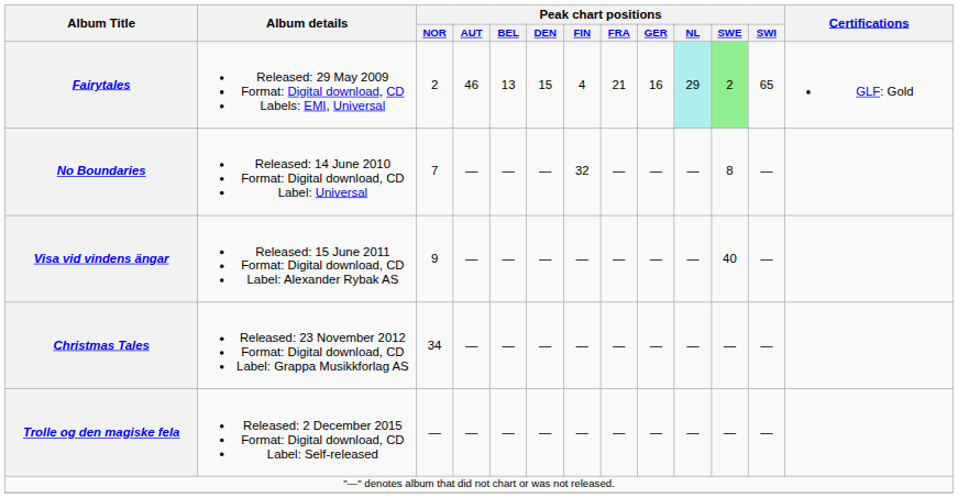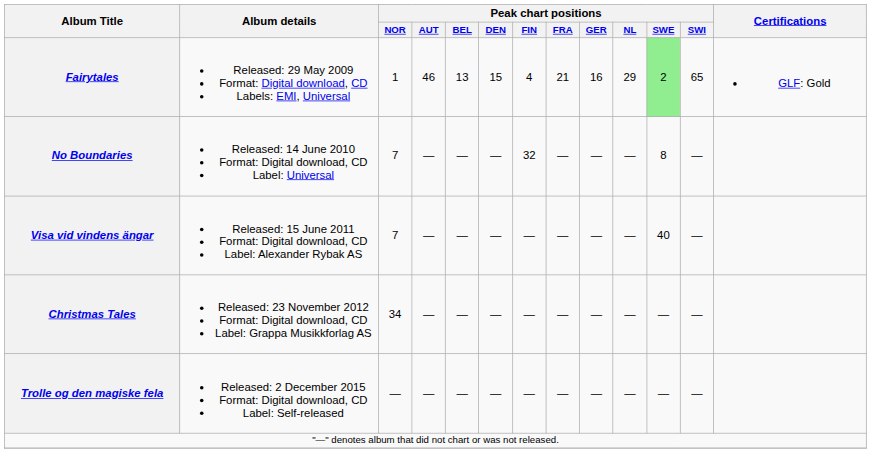 <table class="wikitable plainrowheaders" style="text-align:center;">
 <tr>
 <th scope="col" rowspan="2" style="width:15em;">Album Title</th>
 <th scope="col" rowspan="2" style="width:17em;">Album details</th>
 <th scope="col" colspan="10">Peak chart positions</th>
 <th scope="col" rowspan="2" style="width:13em;"><a href='#'>Certifications</a></th>
 </tr>
 <tr>
 <th scope="col" style="width:3em;font-size:85%;"><a href='#'>NOR</a><br></th>
 <th scope="col" style="width:3em;font-size:85%;"><a href='#'>AUT</a><br></th>
 <th scope="col" style="width:3em;font-size:85%;"><a href='#'>BEL</a><br></th>
 <th scope="col" style="width:3em;font-size:85%;"><a href='#'>DEN</a><br></th>
 <th scope="col" style="width:3em;font-size:85%;"><a href='#'>FIN</a><br></th>
 <th scope="col" style="width:3em;font-size:85%;"><a href='#'>FRA</a><br></th>
 <th scope="col" style="width:3em;font-size:85%;"><a href='#'>GER</a><br></th>
 <th scope="col" style="width:3em;font-size:85%;"><a href='#'>NL</a><br></th>
 <th scope="col" style="width:3em;font-size:85%;"><a href='#'>SWE</a><br></th>
 <th scope="col" style="width:3em;font-size:85%;"><a href='#'>SWI</a><br></th>
 </tr>
 <tr>
 <th scope="row"><em><a href='#'>Fairytales</a></em></th>
 <td><br><ul><li>Released: 29 May 2009</li><li>Format: <a href='#'>Digital download</a>, <a href='#'>CD</a></li><li>Labels: <a href='#'>EMI</a>, <a href='#'>Universal</a></li></ul></td>
-<td>2</td>
+<td>1</td>
 <td>46</td>
 <td>13</td>
 <td>15</td>
 <td>4</td>
 <td>21</td>
 <td>16</td>
-<td style="background: paleturquoise;">29</td>
+<td>29</td>
 <td style="background: lightgreen;">2</td>
 <td>65</td>
 <td><br><ul><li><a href='#'>GLF</a>: Gold</li></ul></td>
 </tr>
 <tr>
 <th scope="row"><em><a href='#'>No Boundaries</a></em></th>
 <td><br><ul><li>Released: 14 June 2010</li><li>Format: Digital download, CD</li><li>Label: <a href='#'>Universal</a></li></ul></td>
 <td>7</td>
 <td>—</td>
 <td>—</td>
 <td>—</td>
 <td>32</td>
 <td>—</td>
 <td>—</td>
 <td>—</td>
 <td>8</td>
 <td>—</td>
 <td></td>
 </tr>
 <tr>
 <th scope="row"><em><a href='#'>Visa vid vindens ängar</a></em></th>
 <td><br><ul><li>Released: 15 June 2011</li><li>Format: Digital download, CD</li><li>Label: Alexander Rybak AS</li></ul></td>
-<td>9</td>
+<td>7</td>
 <td>—</td>
 <td>—</td>
 <td>—</td>
 <td>—</td>
 <td>—</td>
 <td>—</td>
 <td>—</td>
 <td>40</td>
 <td>—</td>
 <td></td>
 </tr>
 <tr>
 <th scope="row"><em><a href='#'>Christmas Tales</a></em></th>
 <td><br><ul><li>Released: 23 November 2012</li><li>Format: Digital download, CD</li><li>Label: Grappa Musikkforlag AS</li></ul></td>
 <td>34</td>
 <td>—</td>
 <td>—</td>
 <td>—</td>
 <td>—</td>
 <td>—</td>
 <td>—</td>
 <td>—</td>
 <td>—</td>
 <td>—</td>
 <td></td>
 </tr>
 <tr>
 <th scope="row"><em><a href='#'>Trolle og den magiske fela</a></em></th>
 <td><br><ul><li>Released: 2 December 2015</li><li>Format: Digital download, CD</li><li>Label: Self-released</li></ul></td>
 <td>—</td>
 <td>—</td>
 <td>—</td>
 <td>—</td>
 <td>—</td>
 <td>—</td>
 <td>—</td>
 <td>—</td>
 <td>—</td>
 <td>—</td>
 <td></td>
 </tr>
 <tr>
 <td colspan="14" style="font-size:85%">"—" denotes album that did not chart or was not released.</td>
 </tr>
 <tr>
 </tr>
 </table>
